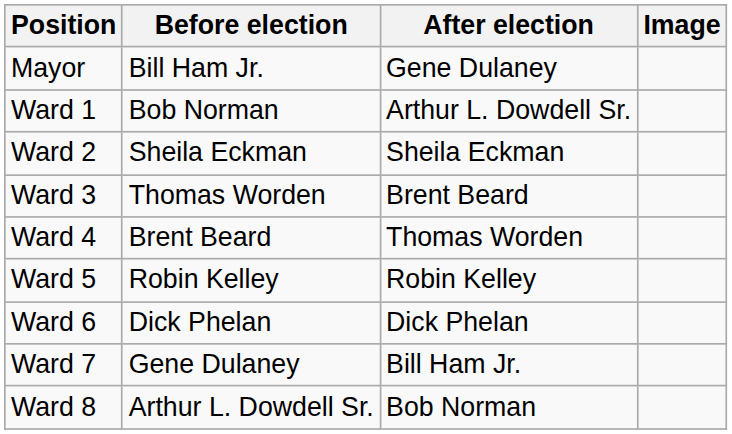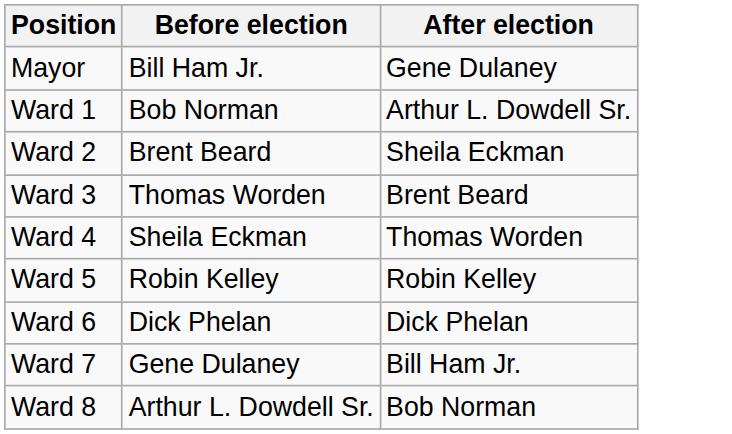 <table class="wikitable">
 <tr>
 <th>Position</th>
 <th>Before election</th>
 <th>After election</th>
-<th>Image</th>
 </tr>
 <tr>
 <td>Mayor</td>
 <td>Bill Ham Jr.</td>
 <td>Gene Dulaney</td>
-<td></td>
 </tr>
 <tr>
 <td>Ward 1</td>
 <td>Bob Norman</td>
 <td>Arthur L. Dowdell Sr.</td>
-<td></td>
 </tr>
 <tr>
 <td>Ward 2</td>
+<td>Brent Beard</td>
 <td>Sheila Eckman</td>
-<td>Sheila Eckman</td>
-<td></td>
 </tr>
 <tr>
 <td>Ward 3</td>
 <td>Thomas Worden</td>
 <td>Brent Beard</td>
-<td></td>
 </tr>
 <tr>
 <td>Ward 4</td>
-<td>Brent Beard</td>
+<td>Sheila Eckman</td>
 <td>Thomas Worden</td>
-<td></td>
 </tr>
 <tr>
 <td>Ward 5</td>
 <td>Robin Kelley</td>
 <td>Robin Kelley</td>
-<td></td>
 </tr>
 <tr>
 <td>Ward 6</td>
 <td>Dick Phelan</td>
 <td>Dick Phelan</td>
-<td></td>
 </tr>
 <tr>
 <td>Ward 7</td>
 <td>Gene Dulaney</td>
 <td>Bill Ham Jr.</td>
-<td></td>
 </tr>
 <tr>
 <td>Ward 8</td>
 <td>Arthur L. Dowdell Sr.</td>
 <td>Bob Norman</td>
-<td></td>
 </tr>
 </table>
